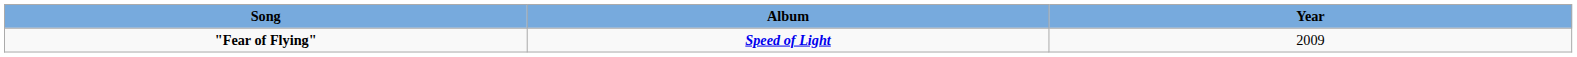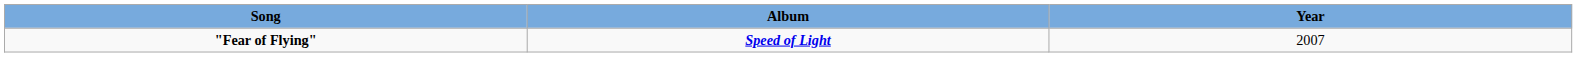 <table class="wikitable" style="margin:0.5em auto; clear:both; font-size:.9em; text-align:center; width:100%">
 <tr>
 <th width="500" style="background: #7ad;">Song</th>
 <th width="500" style="background: #7ad;">Album</th>
 <th width="500" style="background: #7ad;">Year</th>
 </tr>
 <tr>
 <td><strong>"Fear of Flying"</strong></td>
 <td><strong><em><a href='#'>Speed of Light</a></em></strong></td>
-<td>2009</td>
+<td>2007</td>
 </tr>
 </table>
